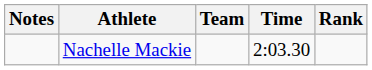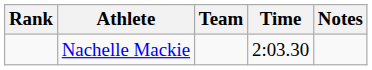 <table class="wikitable sortable">
 <tr>
-<th>Notes</th>
+<th>Rank</th>
 <th>Athlete</th>
 <th>Team</th>
 <th>Time</th>
-<th>Rank</th>
+<th>Notes</th>
 </tr>
 <tr>
-<td></td>
+<td align=center></td>
 <td><a href='#'>Nachelle Mackie</a></td>
 <td></td>
 <td>2:03.30</td>
-<td align=center></td>
+<td></td>
 </tr>
 </table>
